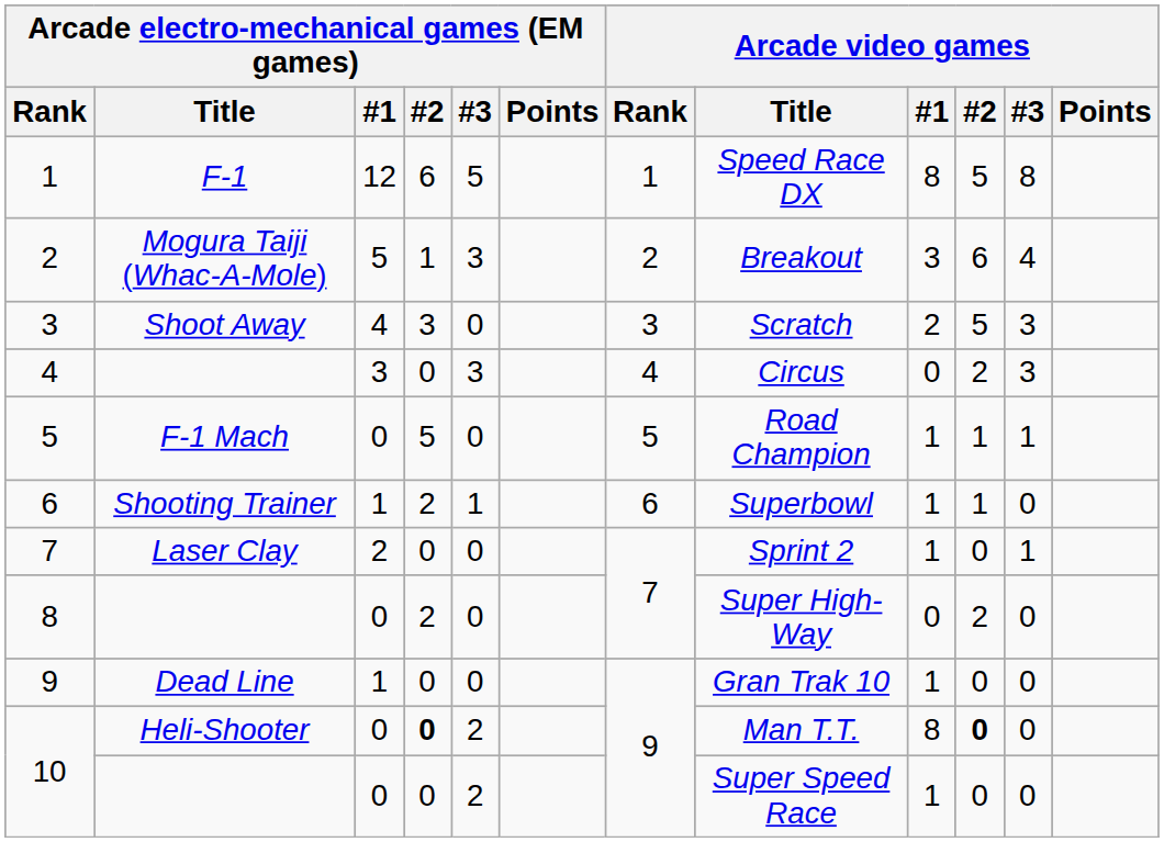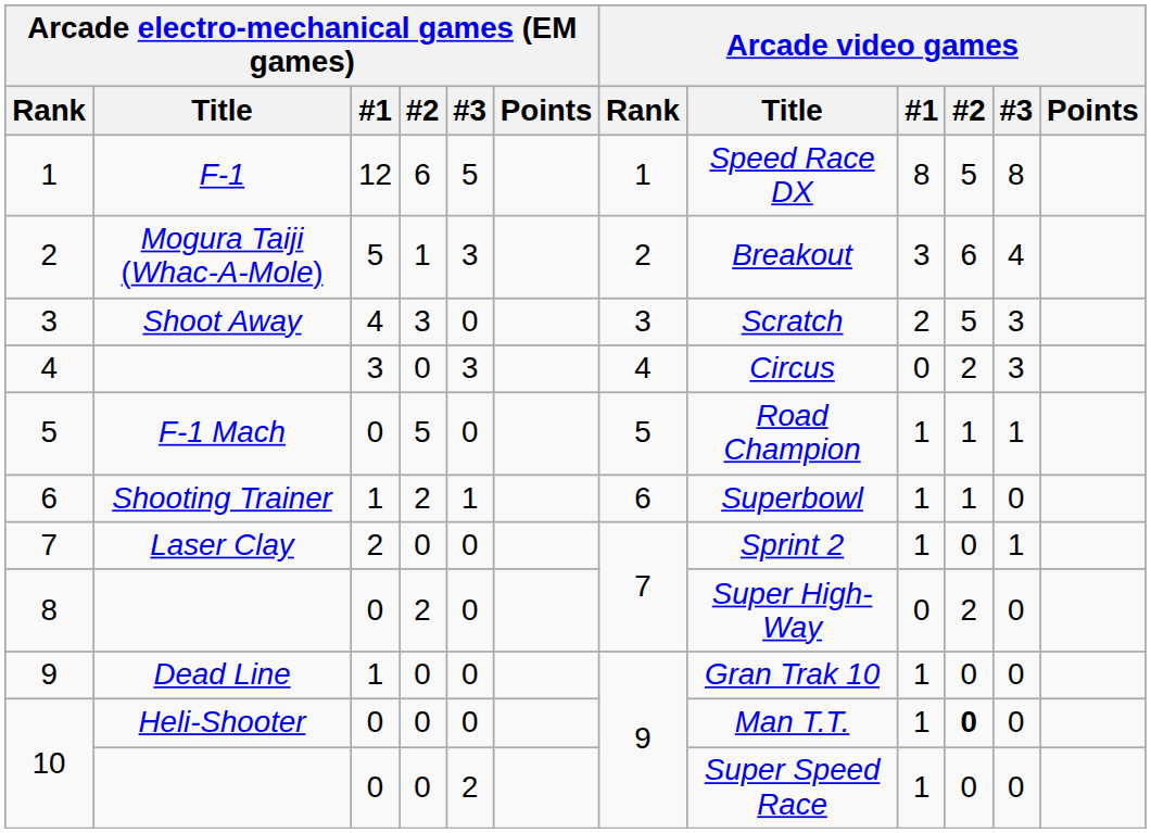 <table class="wikitable sortable" style="text-align:center">
 <tr>
 <th colspan="6">Arcade <a href='#'>electro-mechanical games</a> (EM games)</th>
 <th colspan="6"><a href='#'>Arcade video games</a></th>
 </tr>
 <tr>
 <th>Rank</th>
 <th>Title</th>
 <th>#1</th>
 <th>#2</th>
 <th>#3</th>
 <th>Points</th>
 <th>Rank</th>
 <th>Title</th>
 <th>#1</th>
 <th>#2</th>
 <th>#3</th>
 <th>Points</th>
 </tr>
 <tr>
 <td>1</td>
 <td><em><a href='#'>F-1</a></em></td>
 <td>12</td>
 <td>6</td>
 <td>5</td>
 <td></td>
 <td>1</td>
 <td><em><a href='#'>Speed Race DX</a></em></td>
 <td>8</td>
 <td>5</td>
 <td>8</td>
 <td></td>
 </tr>
 <tr>
 <td>2</td>
 <td><a href='#'><em>Mogura Taiji</em> (<em>Whac-A-Mole</em>)</a></td>
 <td>5</td>
 <td>1</td>
 <td>3</td>
 <td></td>
 <td>2</td>
 <td><em><a href='#'>Breakout</a></em></td>
 <td>3</td>
 <td>6</td>
 <td>4</td>
 <td></td>
 </tr>
 <tr>
 <td>3</td>
 <td><em><a href='#'>Shoot Away</a></em></td>
 <td>4</td>
 <td>3</td>
 <td>0</td>
 <td></td>
 <td>3</td>
 <td><em><a href='#'>Scratch</a></em></td>
 <td>2</td>
 <td>5</td>
 <td>3</td>
 <td></td>
 </tr>
 <tr>
 <td>4</td>
 <td></td>
 <td>3</td>
 <td>0</td>
 <td>3</td>
 <td></td>
 <td>4</td>
 <td><em><a href='#'>Circus</a></em></td>
 <td>0</td>
 <td>2</td>
 <td>3</td>
 <td></td>
 </tr>
 <tr>
 <td>5</td>
 <td><em><a href='#'>F-1 Mach</a></em></td>
 <td>0</td>
 <td>5</td>
 <td>0</td>
 <td></td>
 <td>5</td>
 <td><em><a href='#'>Road Champion</a></em></td>
 <td>1</td>
 <td>1</td>
 <td>1</td>
 <td></td>
 </tr>
 <tr>
 <td>6</td>
 <td><em><a href='#'>Shooting Trainer</a></em></td>
 <td>1</td>
 <td>2</td>
 <td>1</td>
 <td></td>
 <td>6</td>
 <td><em><a href='#'>Superbowl</a></em></td>
 <td>1</td>
 <td>1</td>
 <td>0</td>
 <td></td>
 </tr>
 <tr>
 <td>7</td>
 <td><em><a href='#'>Laser Clay</a></em></td>
 <td>2</td>
 <td>0</td>
 <td>0</td>
 <td></td>
 <td rowspan="2">7</td>
 <td><em><a href='#'>Sprint 2</a></em></td>
 <td>1</td>
 <td>0</td>
 <td>1</td>
 <td></td>
 </tr>
 <tr>
 <td>8</td>
 <td></td>
 <td>0</td>
 <td>2</td>
 <td>0</td>
 <td></td>
 <td><em><a href='#'>Super High-Way</a></em></td>
 <td>0</td>
 <td>2</td>
 <td>0</td>
 <td></td>
 </tr>
 <tr>
 <td>9</td>
 <td><em><a href='#'>Dead Line</a></em></td>
 <td>1</td>
 <td>0</td>
 <td>0</td>
 <td></td>
 <td rowspan="3">9</td>
 <td><em><a href='#'>Gran Trak 10</a></em></td>
 <td>1</td>
 <td>0</td>
 <td>0</td>
 <td></td>
 </tr>
 <tr>
 <td rowspan="2">10</td>
 <td><em><a href='#'>Heli-Shooter</a></em></td>
 <td>0</td>
-<td><strong>0</strong></td>
-<td>2</td>
+<td>0</td>
+<td>0</td>
 <td></td>
 <td><em><a href='#'>Man T.T.</a></em></td>
-<td>8</td>
+<td>1</td>
 <td><strong>0</strong></td>
 <td>0</td>
 <td></td>
 </tr>
 <tr>
 <td></td>
 <td>0</td>
 <td>0</td>
 <td>2</td>
 <td></td>
 <td><em><a href='#'>Super Speed Race</a></em></td>
 <td>1</td>
 <td>0</td>
 <td>0</td>
 <td></td>
 </tr>
 </table>
